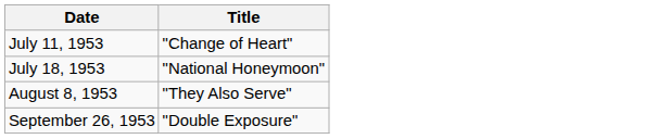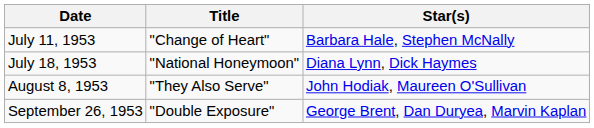 <table class="wikitable">
 <tr>
 <th>Date</th>
 <th>Title</th>
+<th>Star(s)</th>
 </tr>
 <tr>
 <td>July 11, 1953</td>
 <td>"Change of Heart"</td>
+<td><a href='#'>Barbara Hale</a>, <a href='#'>Stephen McNally</a></td>
 </tr>
 <tr>
 <td>July 18, 1953</td>
 <td>"National Honeymoon"</td>
+<td><a href='#'>Diana Lynn</a>, <a href='#'>Dick Haymes</a></td>
 </tr>
 <tr>
 <td>August 8, 1953</td>
 <td>"They Also Serve"</td>
+<td><a href='#'>John Hodiak</a>, <a href='#'>Maureen O'Sullivan</a></td>
 </tr>
 <tr>
 <td>September 26, 1953</td>
 <td>"Double Exposure"</td>
+<td><a href='#'>George Brent</a>, <a href='#'>Dan Duryea</a>, <a href='#'>Marvin Kaplan</a></td>
 </tr>
 </table>
